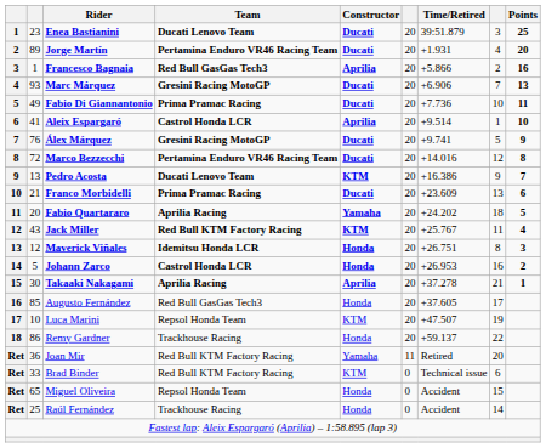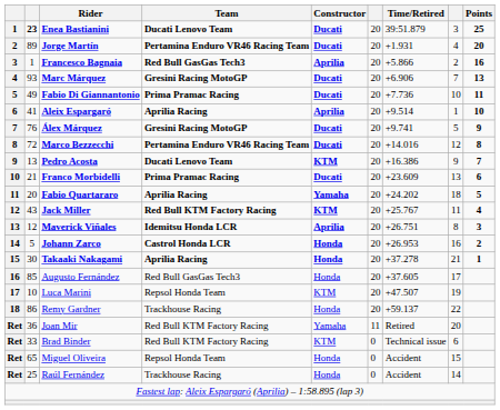 <table class="wikitable sortable" style="font-size: 85%;">
 <tr>
 <th scope="col"></th>
 <th scope="col"></th>
 <th scope="col">Rider</th>
 <th scope="col">Team</th>
 <th scope="col">Constructor</th>
 <th scope="col" class="unsortable"></th>
 <th scope="col" class="unsortable">Time/Retired</th>
 <th scope="col"></th>
 <th scope="col">Points</th>
 </tr>
 <tr>
 <th scope="row">1</th>
-<td align="center">23</td>
+<td align="center"><strong>23</strong></td>
 <td data-sort-value="bas"> <strong><a href='#'>Enea Bastianini</a></strong></td>
 <td><strong>Ducati Lenovo Team</strong></td>
 <td><strong><a href='#'>Ducati</a></strong></td>
 <td>20</td>
 <td>39:51.879</td>
 <td align="center">3</td>
 <td align="center"><strong>25</strong></td>
 </tr>
 <tr>
 <th scope="row">2</th>
 <td align="center">89</td>
 <td data-sort-value="mart"> <strong><a href='#'>Jorge Martín</a></strong></td>
 <td><strong>Pertamina Enduro VR46 Racing Team</strong></td>
 <td><strong><a href='#'>Ducati</a></strong></td>
 <td>20</td>
 <td>+1.931</td>
 <td align="center">4</td>
 <td align="center"><strong>20</strong></td>
 </tr>
 <tr>
 <th scope="row">3</th>
 <td align="center">1</td>
 <td data-sort-value="bag"> <strong><a href='#'>Francesco Bagnaia</a></strong></td>
 <td><strong>Red Bull GasGas Tech3</strong></td>
 <td><strong><a href='#'>Aprilia</a></strong></td>
 <td>20</td>
 <td>+5.866</td>
 <td align="center">2</td>
 <td align="center"><strong>16</strong></td>
 </tr>
 <tr>
 <th scope="row">4</th>
 <td align="center">93</td>
 <td data-sort-value="marqm"> <strong><a href='#'>Marc Márquez</a></strong></td>
 <td><strong>Gresini Racing MotoGP</strong></td>
 <td><strong><a href='#'>Ducati</a></strong></td>
 <td>20</td>
 <td>+6.906</td>
 <td align="center">7</td>
 <td align="center"><strong>13</strong></td>
 </tr>
 <tr>
 <th scope="row">5</th>
 <td align="center">49</td>
 <td data-sort-value="dig"> <strong><a href='#'>Fabio Di Giannantonio</a></strong></td>
 <td><strong>Prima Pramac Racing</strong></td>
 <td><strong><a href='#'>Ducati</a></strong></td>
 <td>20</td>
 <td>+7.736</td>
 <td align="center">10</td>
 <td align="center"><strong>11</strong></td>
 </tr>
 <tr>
 <th scope="row">6</th>
 <td align="center">41</td>
 <td data-sort-value="esp"> <strong><a href='#'>Aleix Espargaró</a></strong></td>
-<td><strong>Castrol Honda LCR</strong></td>
+<td><strong>Aprilia Racing</strong></td>
 <td><strong><a href='#'>Aprilia</a></strong></td>
 <td>20</td>
 <td>+9.514</td>
 <td align="center">1</td>
 <td align="center"><strong>10</strong></td>
 </tr>
 <tr>
 <th scope="row">7</th>
 <td align="center">76</td>
 <td data-sort-value="marqa"> <strong><a href='#'>Álex Márquez</a></strong></td>
 <td><strong>Gresini Racing MotoGP</strong></td>
 <td><strong><a href='#'>Ducati</a></strong></td>
 <td>20</td>
 <td>+9.741</td>
 <td align="center">5</td>
 <td align="center"><strong>9</strong></td>
 </tr>
 <tr>
 <th scope="row">8</th>
 <td align="center">72</td>
 <td data-sort-value="bez"> <strong><a href='#'>Marco Bezzecchi</a></strong></td>
 <td><strong>Pertamina Enduro VR46 Racing Team</strong></td>
 <td><strong><a href='#'>Ducati</a></strong></td>
 <td>20</td>
 <td>+14.016</td>
 <td align="center">12</td>
 <td align="center"><strong>8</strong></td>
 </tr>
 <tr>
 <th scope="row">9</th>
 <td align="center">13</td>
 <td data-sort-value="aco"> <strong><a href='#'>Pedro Acosta</a></strong></td>
 <td><strong>Ducati Lenovo Team</strong></td>
 <td><strong><a href='#'>KTM</a></strong></td>
 <td>20</td>
 <td>+16.386</td>
 <td align="center">9</td>
 <td align="center"><strong>7</strong></td>
 </tr>
 <tr>
 <th scope="row">10</th>
 <td align="center">21</td>
 <td data-sort-value="mor"> <strong><a href='#'>Franco Morbidelli</a></strong></td>
 <td><strong>Prima Pramac Racing</strong></td>
 <td><strong><a href='#'>Ducati</a></strong></td>
 <td>20</td>
 <td>+23.609</td>
 <td align="center">13</td>
 <td align="center"><strong>6</strong></td>
 </tr>
 <tr>
 <th scope="row">11</th>
 <td align="center">20</td>
 <td data-sort-value="qua"> <strong><a href='#'>Fabio Quartararo</a></strong></td>
 <td><strong>Aprilia Racing</strong></td>
 <td><strong><a href='#'>Yamaha</a></strong></td>
 <td>20</td>
 <td>+24.202</td>
 <td align="center">18</td>
 <td align="center"><strong>5</strong></td>
 </tr>
 <tr>
 <th scope="row">12</th>
 <td align="center">43</td>
 <td data-sort-value="mil"> <strong><a href='#'>Jack Miller</a></strong></td>
 <td><strong>Red Bull KTM Factory Racing</strong></td>
 <td><strong><a href='#'>KTM</a></strong></td>
 <td>20</td>
 <td>+25.767</td>
 <td align="center">11</td>
 <td align="center"><strong>4</strong></td>
 </tr>
 <tr>
 <th scope="row">13</th>
 <td align="center">12</td>
 <td data-sort-value="vin"> <strong><a href='#'>Maverick Viñales</a></strong></td>
 <td><strong>Idemitsu Honda LCR</strong></td>
-<td><strong><a href='#'>Honda</a></strong></td>
+<td><strong><a href='#'>Aprilia</a></strong></td>
 <td>20</td>
 <td>+26.751</td>
 <td align="center">8</td>
 <td align="center"><strong>3</strong></td>
 </tr>
 <tr>
 <th scope="row">14</th>
 <td align="center">5</td>
 <td data-sort-value="zar"> <strong><a href='#'>Johann Zarco</a></strong></td>
 <td><strong>Castrol Honda LCR</strong></td>
 <td><strong><a href='#'>Honda</a></strong></td>
 <td>20</td>
 <td>+26.953</td>
 <td align="center">16</td>
 <td align="center"><strong>2</strong></td>
 </tr>
 <tr>
 <th scope="row">15</th>
 <td align="center">30</td>
 <td data-sort-value="nak"> <strong><a href='#'>Takaaki Nakagami</a></strong></td>
 <td><strong>Aprilia Racing</strong></td>
-<td><strong><a href='#'>Aprilia</a></strong></td>
+<td><strong><a href='#'>Honda</a></strong></td>
 <td>20</td>
 <td>+37.278</td>
 <td align="center">21</td>
 <td align="center"><strong>1</strong></td>
 </tr>
 <tr>
 <th scope="row">16</th>
 <td align="center">85</td>
 <td data-sort-value="fera"> <a href='#'>Augusto Fernández</a></td>
 <td>Red Bull GasGas Tech3</td>
 <td><a href='#'>Honda</a></td>
 <td>20</td>
 <td>+37.605</td>
 <td align="center">17</td>
 <td></td>
 </tr>
 <tr>
 <th scope="row">17</th>
 <td align="center">10</td>
 <td data-sort-value="mari"> <a href='#'>Luca Marini</a></td>
 <td>Repsol Honda Team</td>
 <td><a href='#'>KTM</a></td>
 <td>20</td>
 <td>+47.507</td>
 <td align="center">19</td>
 <td></td>
 </tr>
 <tr>
 <th scope="row">18</th>
 <td align="center">86</td>
 <td data-sort-value="gar"> <a href='#'>Remy Gardner</a></td>
 <td>Trackhouse Racing</td>
 <td><a href='#'>Honda</a></td>
 <td>20</td>
 <td>+59.137</td>
 <td align="center">22</td>
 <td></td>
 </tr>
 <tr>
 <th scope="row">Ret</th>
 <td align="center">36</td>
 <td data-sort-value="mir"> <a href='#'>Joan Mir</a></td>
 <td>Red Bull KTM Factory Racing</td>
 <td><a href='#'>Yamaha</a></td>
 <td>11</td>
 <td>Retired</td>
 <td align="center">20</td>
 <td></td>
 </tr>
 <tr>
 <th scope="row">Ret</th>
 <td align="center">33</td>
 <td data-sort-value="bin"> <a href='#'>Brad Binder</a></td>
 <td>Red Bull KTM Factory Racing</td>
 <td><a href='#'>KTM</a></td>
 <td>0</td>
 <td>Technical issue</td>
 <td align="center">6</td>
 <td></td>
 </tr>
 <tr>
 <th scope="row">Ret</th>
 <td align="center">65</td>
 <td data-sort-value="oli"> <a href='#'>Miguel Oliveira</a></td>
 <td>Repsol Honda Team</td>
 <td><a href='#'>Honda</a></td>
 <td>0</td>
 <td>Accident</td>
 <td align="center">15</td>
 <td></td>
 </tr>
 <tr>
 <th scope="row">Ret</th>
 <td align="center">25</td>
 <td data-sort-value="ferr"> <a href='#'>Raúl Fernández</a></td>
 <td>Trackhouse Racing</td>
 <td><a href='#'>Honda</a></td>
 <td>0</td>
 <td>Accident</td>
 <td align="center">14</td>
 <td></td>
 </tr>
 <tr class="sortbottom">
 <td colspan="9" style="text-align:center"><em><a href='#'>Fastest lap</a>:  <a href='#'>Aleix Espargaró</a> (<a href='#'>Aprilia</a>) – 1:58.895 (lap 3)</em></td>
 </tr>
 <tr class="sortbottom">
 <th colspan=9></th>
 </tr>
 </table>
